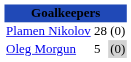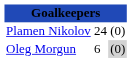 <table class="toccolours" border="0" cellpadding="2" cellspacing="0" align="left" style="margin:0.5em;">
 <tr>
 <th colspan="4" align="center" bgcolor="#2049B7"><span>Goalkeepers</span></th>
 </tr>
 <tr>
 <td> <a href='#'>Plamen Nikolov</a></td>
-<td>28</td>
+<td>24</td>
 <td>(0)</td>
 </tr>
 <tr>
 <td> <a href='#'>Oleg Morgun</a></td>
-<td>5</td>
+<td>6</td>
 <td style="background: lightgrey;">(0)</td>
 </tr>
 <tr>
 </tr>
 </table>
